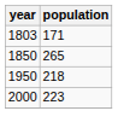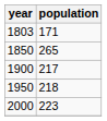 <table class="wikitable">
 <tr>
 <th>year</th>
 <th>population</th>
 </tr>
 <tr>
 <td>1803</td>
 <td>171</td>
 </tr>
 <tr>
 <td>1850</td>
 <td>265</td>
 </tr>
 <tr>
+<td>1900</td>
+<td>217</td>
+</tr>
+<tr>
 <td>1950</td>
 <td>218</td>
 </tr>
 <tr>
 <td>2000</td>
 <td>223</td>
 </tr>
 <tr>
 </tr>
 </table>
